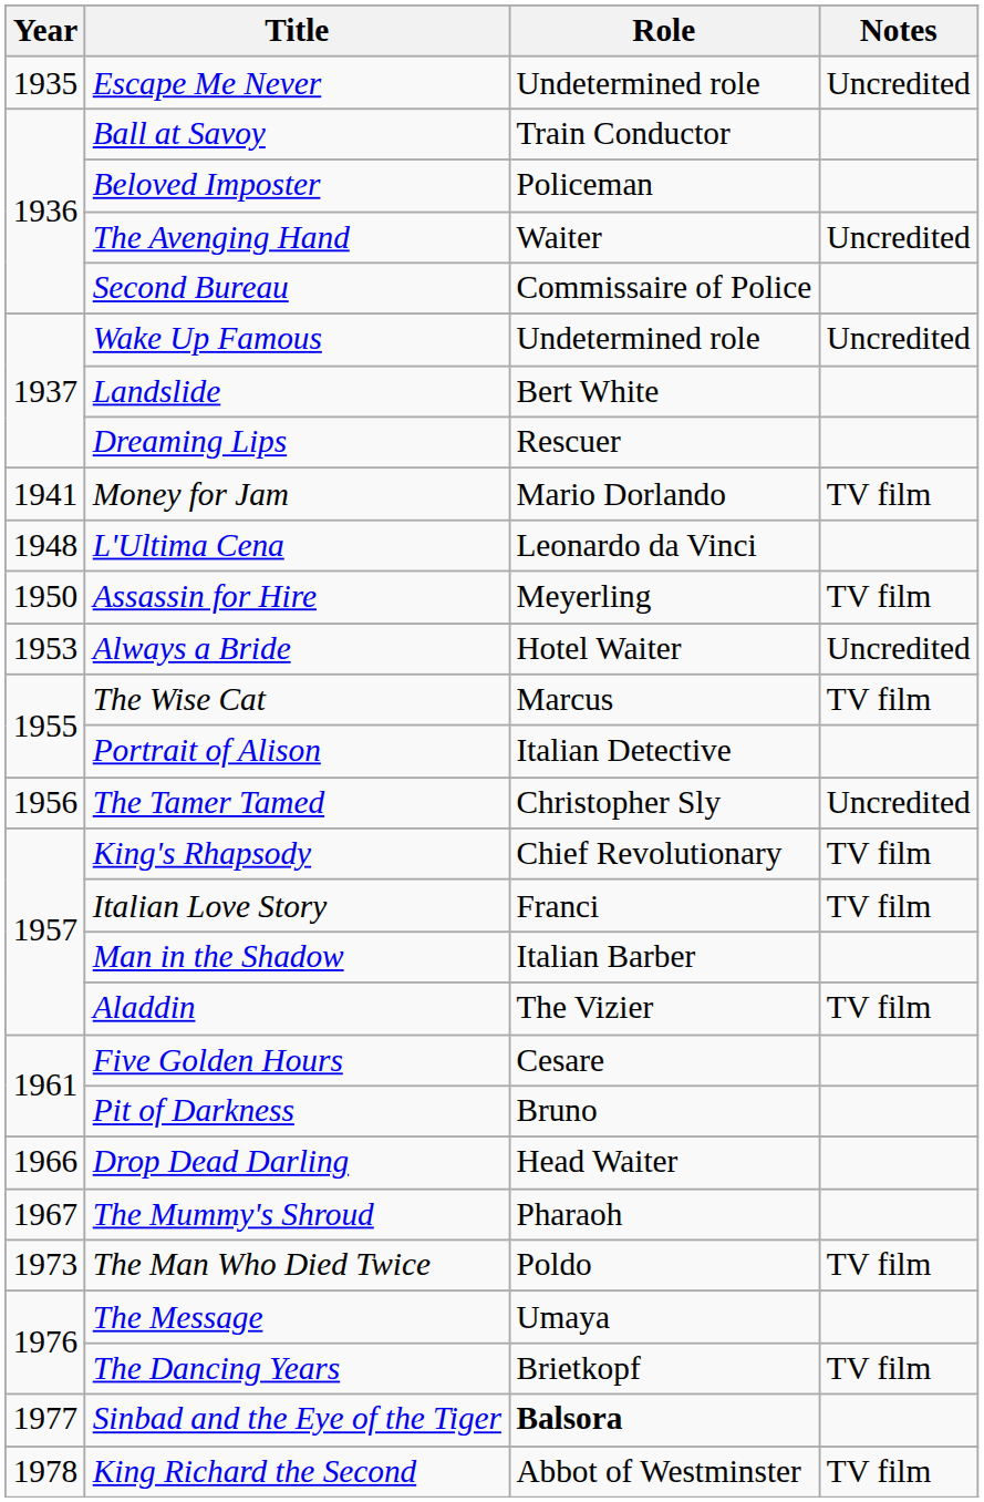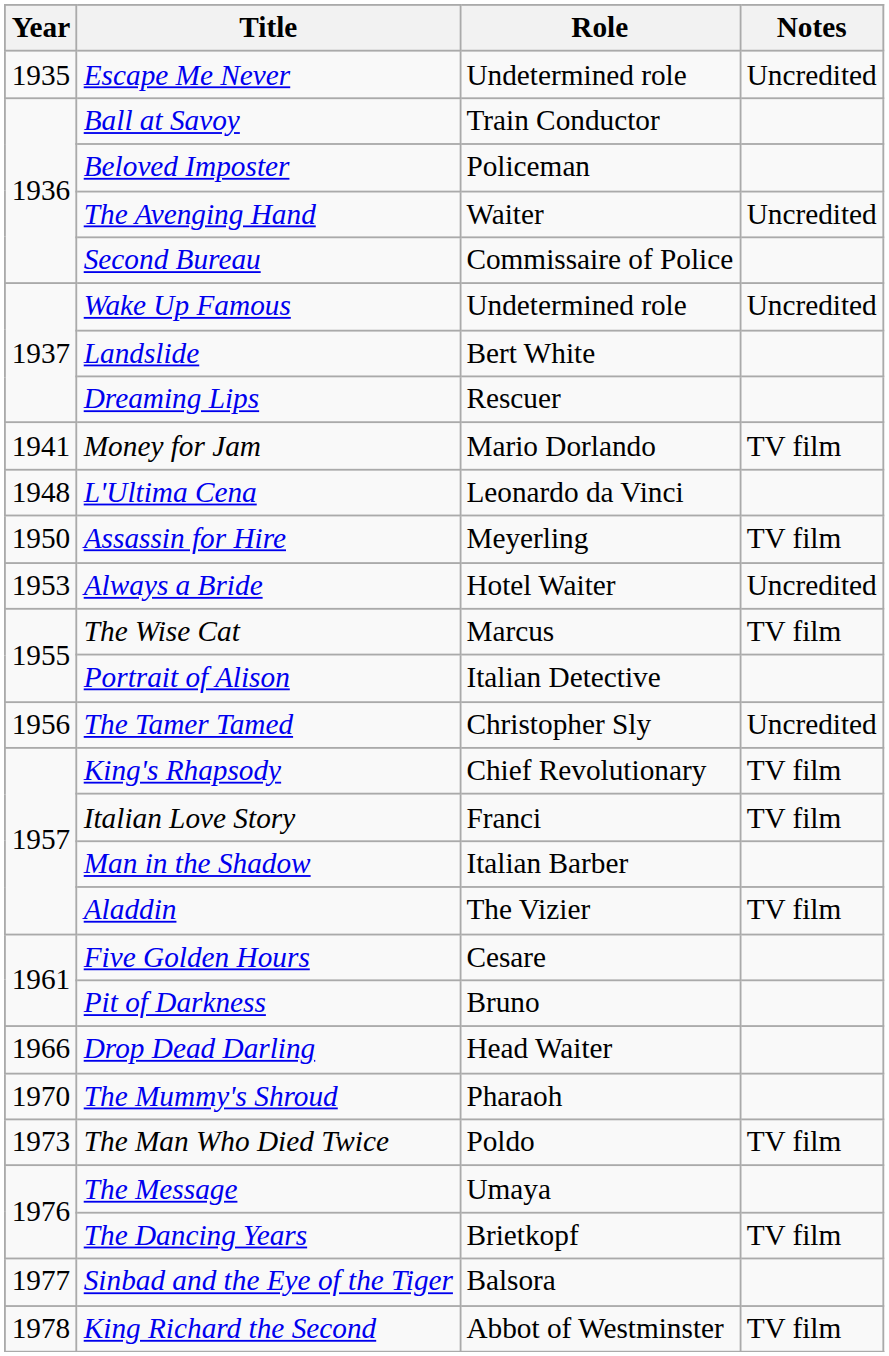 <table class="wikitable sortable">
 <tr>
 <th>Year</th>
 <th>Title</th>
 <th>Role</th>
 <th>Notes</th>
 </tr>
 <tr>
 <td>1935</td>
 <td><em><a href='#'>Escape Me Never</a></em></td>
 <td>Undetermined role</td>
 <td>Uncredited</td>
 </tr>
 <tr>
 <td rowspan="4">1936</td>
 <td><em><a href='#'>Ball at Savoy</a></em></td>
 <td>Train Conductor</td>
 <td></td>
 </tr>
 <tr>
 <td><em><a href='#'>Beloved Imposter</a></em></td>
 <td>Policeman</td>
 <td></td>
 </tr>
 <tr>
 <td><em><a href='#'>The Avenging Hand</a></em></td>
 <td>Waiter</td>
 <td>Uncredited</td>
 </tr>
 <tr>
 <td><em><a href='#'>Second Bureau</a></em></td>
 <td>Commissaire of Police</td>
 <td></td>
 </tr>
 <tr>
 <td rowspan="3">1937</td>
 <td><em><a href='#'>Wake Up Famous</a></em></td>
 <td>Undetermined role</td>
 <td>Uncredited</td>
 </tr>
 <tr>
 <td><em><a href='#'>Landslide</a></em></td>
 <td>Bert White</td>
 <td></td>
 </tr>
 <tr>
 <td><em><a href='#'>Dreaming Lips</a></em></td>
 <td>Rescuer</td>
 <td></td>
 </tr>
 <tr>
 <td>1941</td>
 <td><em>Money for Jam</em></td>
 <td>Mario Dorlando</td>
 <td>TV film</td>
 </tr>
 <tr>
 <td>1948</td>
 <td><em><a href='#'>L'Ultima Cena</a></em></td>
 <td>Leonardo da Vinci</td>
 <td></td>
 </tr>
 <tr>
 <td>1950</td>
 <td><em><a href='#'>Assassin for Hire</a></em></td>
 <td>Meyerling</td>
 <td>TV film</td>
 </tr>
 <tr>
 <td>1953</td>
 <td><em><a href='#'>Always a Bride</a></em></td>
 <td>Hotel Waiter</td>
 <td>Uncredited</td>
 </tr>
 <tr>
 <td rowspan="2">1955</td>
 <td><em>The Wise Cat</em></td>
 <td>Marcus</td>
 <td>TV film</td>
 </tr>
 <tr>
 <td><em><a href='#'>Portrait of Alison</a></em></td>
 <td>Italian Detective</td>
 <td></td>
 </tr>
 <tr>
 <td>1956</td>
 <td><em><a href='#'>The Tamer Tamed</a></em></td>
 <td>Christopher Sly</td>
 <td>Uncredited</td>
 </tr>
 <tr>
 <td rowspan="4">1957</td>
 <td><em><a href='#'>King's Rhapsody</a></em></td>
 <td>Chief Revolutionary</td>
 <td>TV film</td>
 </tr>
 <tr>
 <td><em>Italian Love Story</em></td>
 <td>Franci</td>
 <td>TV film</td>
 </tr>
 <tr>
 <td><em><a href='#'>Man in the Shadow</a></em></td>
 <td>Italian Barber</td>
 <td></td>
 </tr>
 <tr>
 <td><em><a href='#'>Aladdin</a></em></td>
 <td>The Vizier</td>
 <td>TV film</td>
 </tr>
 <tr>
 <td rowspan="2">1961</td>
 <td><em><a href='#'>Five Golden Hours</a></em></td>
 <td>Cesare</td>
 <td></td>
 </tr>
 <tr>
 <td><em><a href='#'>Pit of Darkness</a></em></td>
 <td>Bruno</td>
 <td></td>
 </tr>
 <tr>
 <td>1966</td>
 <td><em><a href='#'>Drop Dead Darling</a></em></td>
 <td>Head Waiter</td>
 <td></td>
 </tr>
 <tr>
-<td>1967</td>
+<td>1970</td>
 <td><em><a href='#'>The Mummy's Shroud</a></em></td>
 <td>Pharaoh</td>
 <td></td>
 </tr>
 <tr>
 <td>1973</td>
 <td><em>The Man Who Died Twice</em></td>
 <td>Poldo</td>
 <td>TV film</td>
 </tr>
 <tr>
 <td rowspan="2">1976</td>
 <td><em><a href='#'>The Message</a></em></td>
 <td>Umaya</td>
 <td></td>
 </tr>
 <tr>
 <td><em><a href='#'>The Dancing Years</a></em></td>
 <td>Brietkopf</td>
 <td>TV film</td>
 </tr>
 <tr>
 <td>1977</td>
 <td><em><a href='#'>Sinbad and the Eye of the Tiger</a></em></td>
-<td><strong>Balsora</strong></td>
+<td>Balsora</td>
 <td></td>
 </tr>
 <tr>
 <td>1978</td>
 <td><em><a href='#'>King Richard the Second</a></em></td>
 <td>Abbot of Westminster</td>
 <td>TV film</td>
 </tr>
 <tr>
 </tr>
 </table>
